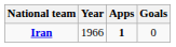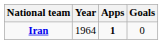 <table class="wikitable" style="font-size:90%; text-align: center;">
 <tr>
 <th>National team</th>
 <th>Year</th>
 <th>Apps</th>
 <th>Goals</th>
 </tr>
 <tr>
 <td rowspan=1><strong><a href='#'>Iran</a></strong></td>
-<td>1966</td>
+<td>1964</td>
 <td><strong>1</strong></td>
 <td>0</td>
 </tr>
 </table>
